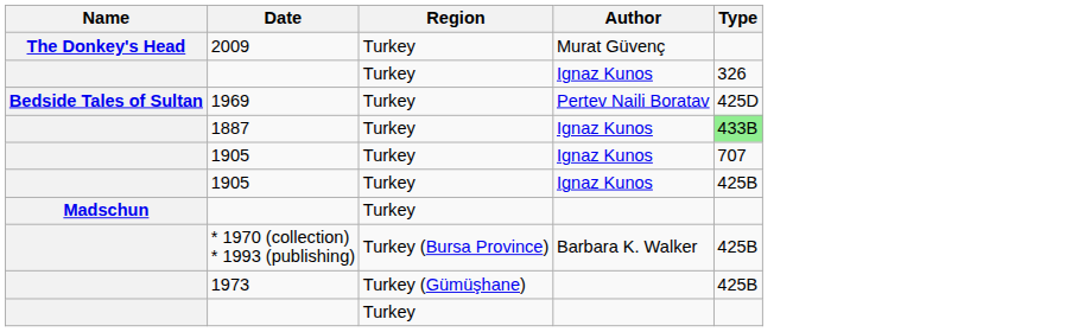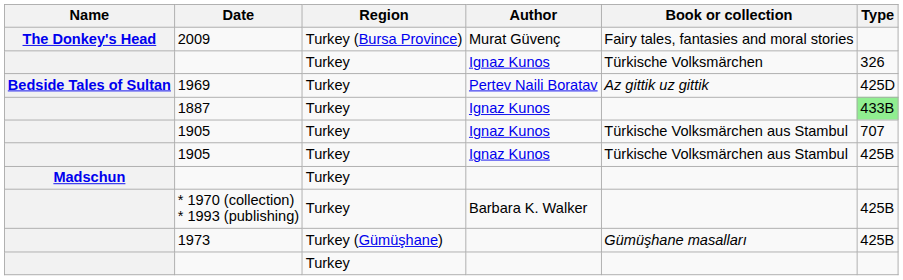 <table class="wikitable sortable">
 <tr>
 <th scope="col">Name</th>
 <th scope="col">Date</th>
 <th scope="col">Region</th>
 <th scope="col">Author</th>
+<th scope="col">Book or collection</th>
 <th scope="col">Type</th>
 </tr>
 <tr>
 <th><a href='#'>The Donkey's Head</a></th>
 <td>2009</td>
-<td>Turkey</td>
+<td>Turkey (<a href='#'>Bursa Province</a>)</td>
 <td>Murat Güvenç</td>
+<td>Fairy tales, fantasies and moral stories</td>
 <td></td>
 </tr>
 <tr>
 <th></th>
 <td></td>
 <td>Turkey</td>
 <td><a href='#'>Ignaz Kunos</a></td>
+<td>Türkische Volksmärchen</td>
 <td>326</td>
 </tr>
 <tr>
 <th><a href='#'>Bedside Tales of Sultan</a></th>
 <td>1969</td>
 <td>Turkey</td>
 <td><a href='#'>Pertev Naili Boratav</a></td>
+<td><em>Az gittik uz gittik</em></td>
 <td>425D</td>
 </tr>
 <tr>
 <th></th>
 <td>1887</td>
 <td>Turkey</td>
 <td><a href='#'>Ignaz Kunos</a></td>
+<td></td>
 <td style="background: lightgreen;">433B</td>
 </tr>
 <tr>
 <th></th>
 <td>1905</td>
 <td>Turkey</td>
 <td><a href='#'>Ignaz Kunos</a></td>
+<td>Türkische Volksmärchen aus Stambul</td>
 <td>707</td>
 </tr>
 <tr>
 <th></th>
 <td>1905</td>
 <td>Turkey</td>
 <td><a href='#'>Ignaz Kunos</a></td>
+<td>Türkische Volksmärchen aus Stambul</td>
 <td>425B</td>
 </tr>
 <tr>
 <th><a href='#'>Madschun</a></th>
 <td></td>
 <td>Turkey</td>
 <td></td>
 <td></td>
+<td></td>
 </tr>
 <tr>
 <th></th>
 <td>* 1970 (collection) <br> * 1993 (publishing)</td>
-<td>Turkey (<a href='#'>Bursa Province</a>)</td>
+<td>Turkey</td>
 <td>Barbara K. Walker</td>
+<td></td>
 <td>425B</td>
 </tr>
 <tr>
 <th></th>
 <td>1973</td>
 <td>Turkey (<a href='#'>Gümüşhane</a>)</td>
 <td></td>
+<td><em>Gümüşhane masalları</em></td>
 <td>425B</td>
 </tr>
 <tr>
 <th></th>
 <td></td>
 <td>Turkey</td>
 <td></td>
 <td></td>
+<td></td>
 </tr>
 </table>
